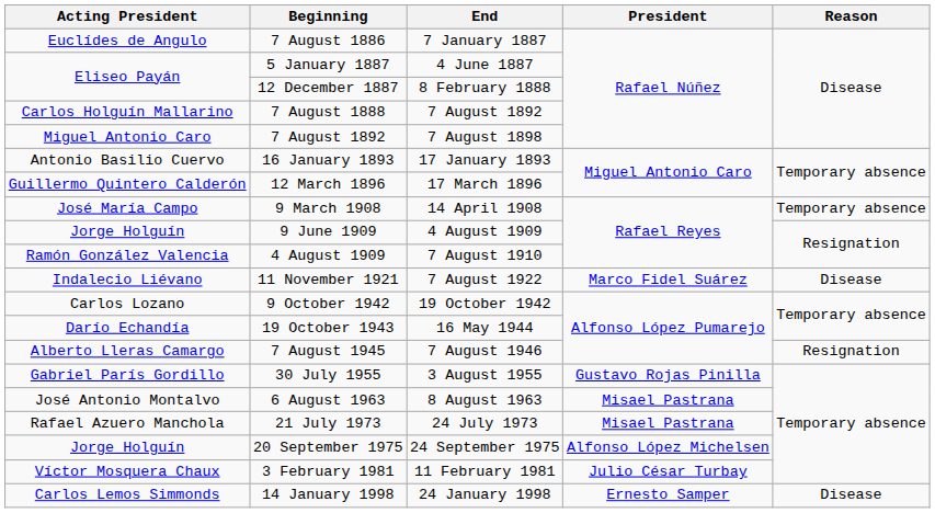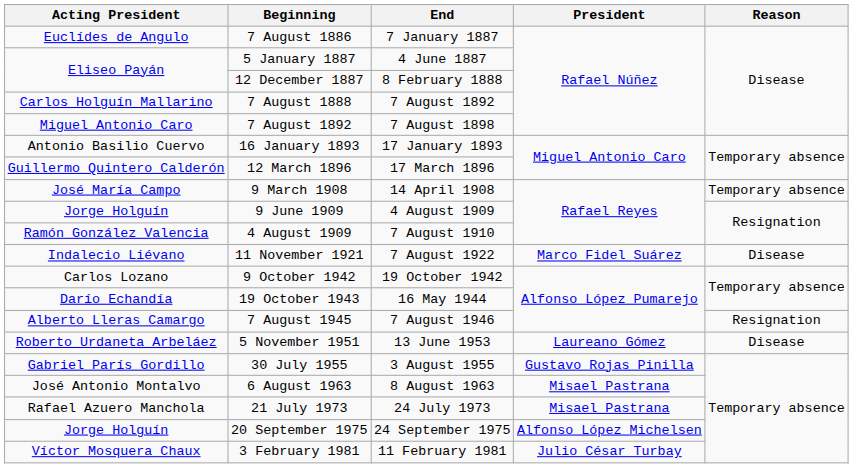 <table class= "wikitable" style="text-align:center">
 <tr>
 <th scope="col">Acting President</th>
 <th scope="col">Beginning</th>
 <th scope="col">End</th>
 <th scope="col">President</th>
 <th scope="col">Reason</th>
 </tr>
 <tr>
 <td><a href='#'>Euclídes de Angulo</a></td>
 <td>7 August 1886</td>
 <td>7 January 1887</td>
 <td rowspan="5"><a href='#'>Rafael Núñez</a></td>
 <td rowspan="5">Disease</td>
 </tr>
 <tr>
 <td rowspan="2"><a href='#'>Eliseo Payán</a></td>
 <td>5 January 1887</td>
 <td>4 June 1887</td>
 </tr>
 <tr>
 <td>12 December 1887</td>
 <td>8 February 1888</td>
 </tr>
 <tr>
 <td><a href='#'>Carlos Holguín Mallarino</a></td>
 <td>7 August 1888</td>
 <td>7 August 1892</td>
 </tr>
 <tr>
 <td><a href='#'>Miguel Antonio Caro</a></td>
 <td>7 August 1892</td>
 <td>7 August 1898</td>
 </tr>
 <tr>
 <td>Antonio Basilio Cuervo</td>
 <td>16 January 1893</td>
 <td>17 January 1893</td>
 <td rowspan="2"><a href='#'>Miguel Antonio Caro</a></td>
 <td rowspan="2">Temporary absence</td>
 </tr>
 <tr>
 <td><a href='#'>Guillermo Quintero Calderón</a></td>
 <td>12 March 1896</td>
 <td>17 March 1896</td>
 </tr>
 <tr>
 <td><a href='#'>José María Campo</a></td>
 <td>9 March 1908</td>
 <td>14 April 1908</td>
 <td rowspan="3"><a href='#'>Rafael Reyes</a></td>
 <td rowspan="1">Temporary absence</td>
 </tr>
 <tr>
 <td><a href='#'>Jorge Holguín</a></td>
 <td>9 June 1909</td>
 <td>4 August 1909</td>
 <td rowspan="2">Resignation</td>
 </tr>
 <tr>
 <td><a href='#'>Ramón González Valencia</a></td>
 <td>4 August 1909</td>
 <td>7 August 1910</td>
 </tr>
 <tr>
 <td><a href='#'>Indalecio Liévano</a></td>
 <td>11 November 1921</td>
 <td>7 August 1922</td>
 <td><a href='#'>Marco Fidel Suárez</a></td>
 <td>Disease</td>
 </tr>
 <tr>
 <td>Carlos Lozano</td>
 <td>9 October 1942</td>
 <td>19 October 1942</td>
 <td rowspan="3"><a href='#'>Alfonso López Pumarejo</a></td>
 <td rowspan="2">Temporary absence</td>
 </tr>
 <tr>
 <td><a href='#'>Darío Echandía</a></td>
 <td>19 October 1943</td>
 <td>16 May 1944</td>
 </tr>
 <tr>
 <td><a href='#'>Alberto Lleras Camargo</a></td>
 <td>7 August 1945</td>
 <td>7 August 1946</td>
 <td rowspan="1">Resignation</td>
 </tr>
 <tr>
+<td><a href='#'>Roberto Urdaneta Arbeláez</a></td>
+<td>5 November 1951</td>
+<td>13 June 1953</td>
+<td><a href='#'>Laureano Gómez</a></td>
+<td>Disease</td>
+</tr>
+<tr>
 <td><a href='#'>Gabriel París Gordillo</a></td>
 <td>30 July 1955</td>
 <td>3 August 1955</td>
 <td><a href='#'>Gustavo Rojas Pinilla</a></td>
 <td rowspan="5">Temporary absence</td>
 </tr>
 <tr>
 <td>José Antonio Montalvo</td>
 <td>6 August 1963</td>
 <td>8 August 1963</td>
 <td><a href='#'>Misael Pastrana</a></td>
 </tr>
 <tr>
 <td>Rafael Azuero Manchola</td>
 <td>21 July 1973</td>
 <td>24 July 1973</td>
 <td><a href='#'>Misael Pastrana</a></td>
 </tr>
 <tr>
 <td><a href='#'>Jorge Holguín</a></td>
 <td>20 September 1975</td>
 <td>24 September 1975</td>
 <td><a href='#'>Alfonso López Michelsen</a></td>
 </tr>
 <tr>
 <td><a href='#'>Víctor Mosquera Chaux</a></td>
 <td>3 February 1981</td>
 <td>11 February 1981</td>
 <td><a href='#'>Julio César Turbay</a></td>
 </tr>
-<tr>
-<td><a href='#'>Carlos Lemos Simmonds</a></td>
-<td>14 January 1998</td>
-<td>24 January 1998</td>
-<td><a href='#'>Ernesto Samper</a></td>
-<td>Disease</td>
-</tr>
 </table>
